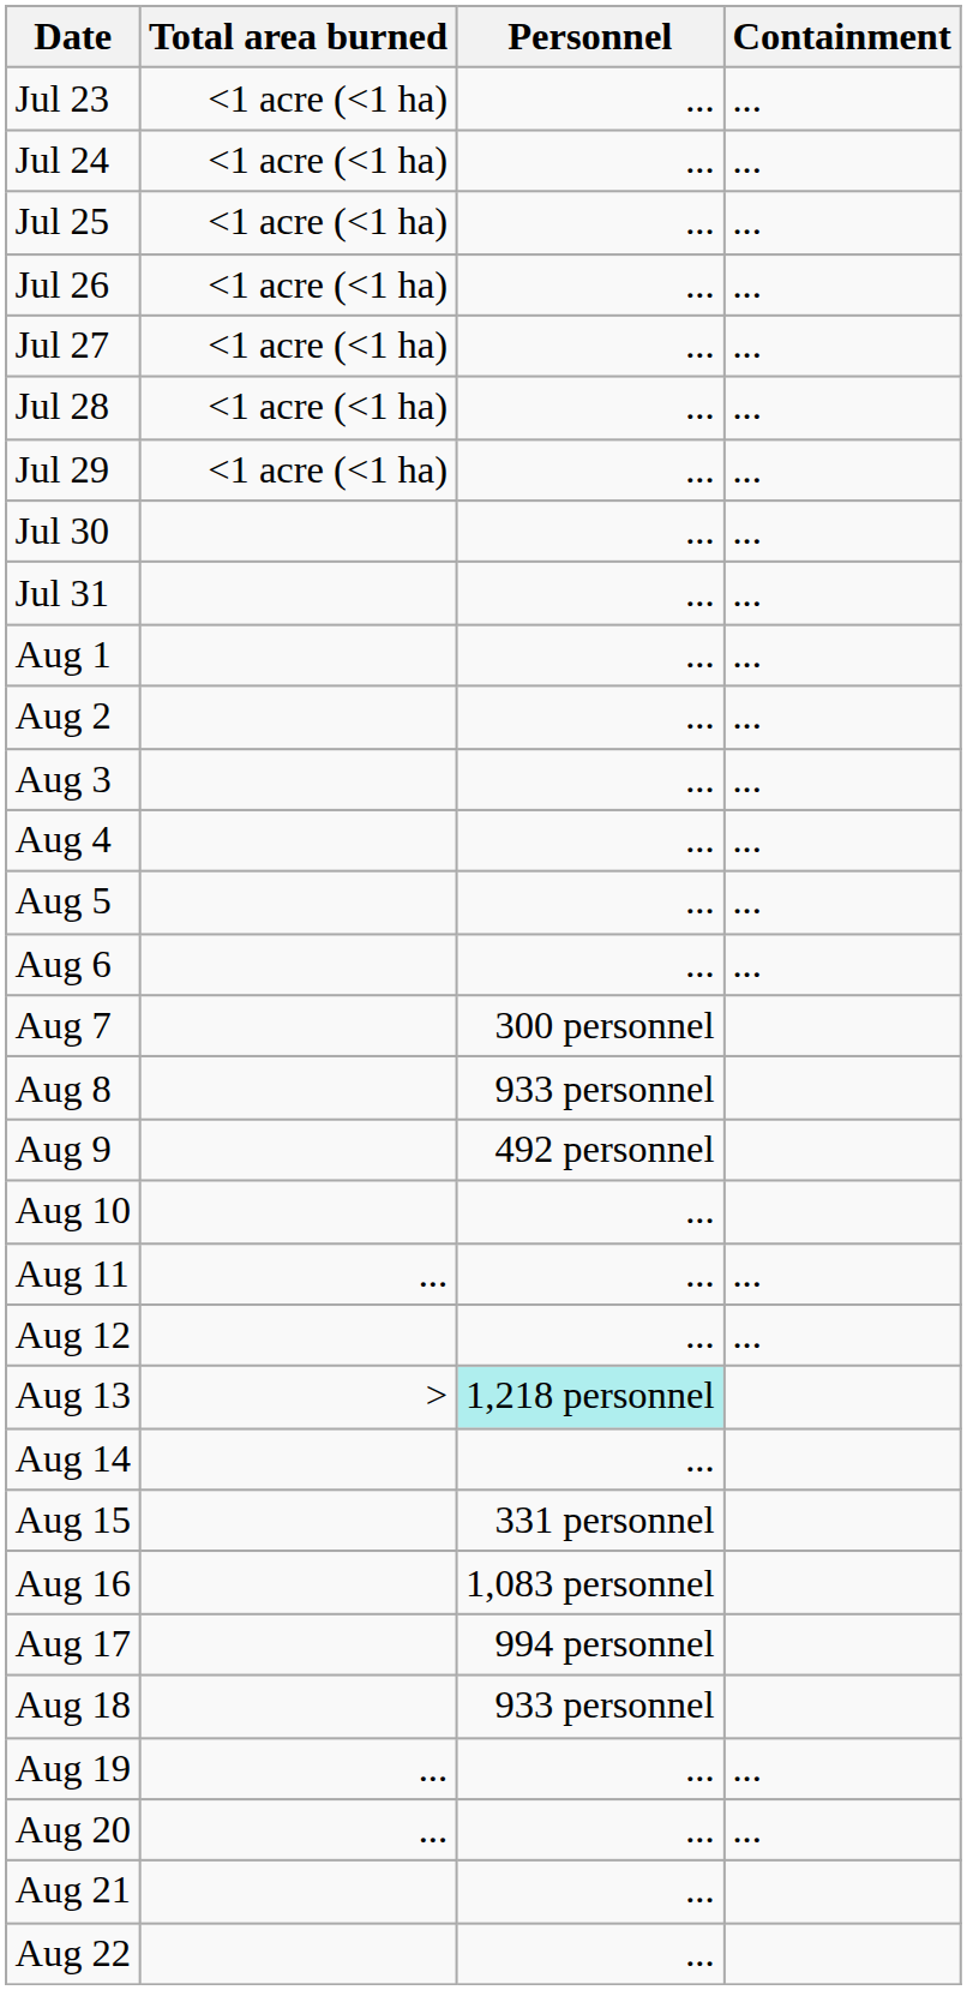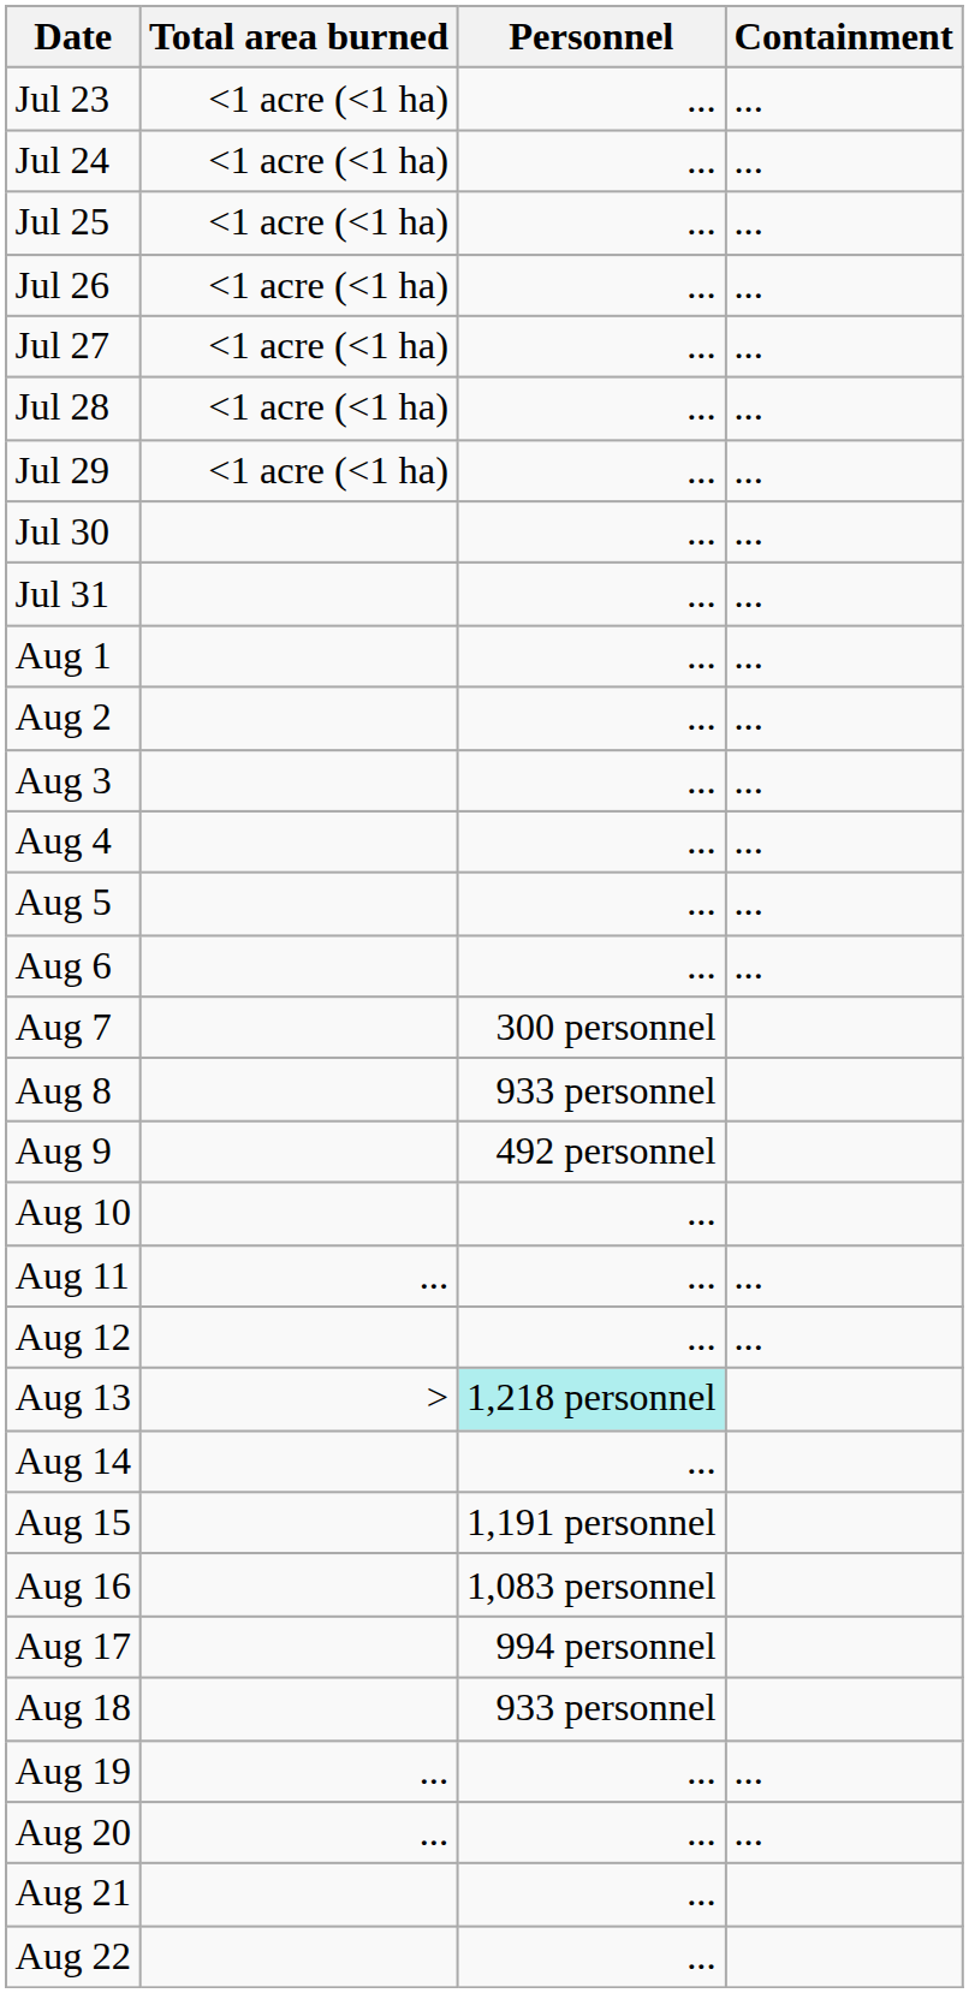 <table class="wikitable" style="text-align: right;">
 <tr>
 <th>Date</th>
 <th>Total area burned</th>
 <th>Personnel</th>
 <th>Containment</th>
 </tr>
 <tr>
 <td style="text-align: left;">Jul 23</td>
 <td><1 acre (<1 ha)</td>
 <td>...</td>
 <td style="text-align: left;">...</td>
 </tr>
 <tr>
 <td style="text-align: left;">Jul 24</td>
 <td><1 acre (<1 ha)</td>
 <td>...</td>
 <td style="text-align: left;">...</td>
 </tr>
 <tr>
 <td style="text-align: left;">Jul 25</td>
 <td><1 acre (<1 ha)</td>
 <td>...</td>
 <td style="text-align: left;">...</td>
 </tr>
 <tr>
 <td style="text-align: left;">Jul 26</td>
 <td><1 acre (<1 ha)</td>
 <td>...</td>
 <td style="text-align: left;">...</td>
 </tr>
 <tr>
 <td style="text-align: left;">Jul 27</td>
 <td><1 acre (<1 ha)</td>
 <td>...</td>
 <td style="text-align: left;">...</td>
 </tr>
 <tr>
 <td style="text-align: left;">Jul 28</td>
 <td><1 acre (<1 ha)</td>
 <td>...</td>
 <td style="text-align: left;">...</td>
 </tr>
 <tr>
 <td style="text-align: left;">Jul 29</td>
 <td><1 acre (<1 ha)</td>
 <td>...</td>
 <td style="text-align: left;">...</td>
 </tr>
 <tr>
 <td style="text-align: left;">Jul 30</td>
 <td></td>
 <td>...</td>
 <td style="text-align: left;">...</td>
 </tr>
 <tr>
 <td style="text-align: left;">Jul 31</td>
 <td></td>
 <td>...</td>
 <td style="text-align: left;">...</td>
 </tr>
 <tr>
 <td style="text-align: left;">Aug 1</td>
 <td></td>
 <td>...</td>
 <td style="text-align: left;">...</td>
 </tr>
 <tr>
 <td style="text-align: left;">Aug 2</td>
 <td></td>
 <td>...</td>
 <td style="text-align: left;">...</td>
 </tr>
 <tr>
 <td style="text-align: left;">Aug 3</td>
 <td></td>
 <td>...</td>
 <td style="text-align: left;">...</td>
 </tr>
 <tr>
 <td style="text-align: left;">Aug 4</td>
 <td></td>
 <td>...</td>
 <td style="text-align: left;">...</td>
 </tr>
 <tr>
 <td style="text-align: left;">Aug 5</td>
 <td></td>
 <td>...</td>
 <td style="text-align: left;">...</td>
 </tr>
 <tr>
 <td style="text-align: left;">Aug 6</td>
 <td></td>
 <td>...</td>
 <td style="text-align: left;">...</td>
 </tr>
 <tr>
 <td style="text-align: left;">Aug 7</td>
 <td></td>
 <td>300 personnel</td>
 <td style="text-align: left;"></td>
 </tr>
 <tr>
 <td style="text-align: left;">Aug 8</td>
 <td></td>
 <td>933 personnel</td>
 <td style="text-align: left;"></td>
 </tr>
 <tr>
 <td style="text-align: left;">Aug 9</td>
 <td></td>
 <td>492 personnel</td>
 <td style="text-align: left;"></td>
 </tr>
 <tr>
 <td style="text-align: left;">Aug 10</td>
 <td></td>
 <td>...</td>
 <td style="text-align: left;"></td>
 </tr>
 <tr>
 <td style="text-align: left;">Aug 11</td>
 <td>...</td>
 <td>...</td>
 <td style="text-align: left;">...</td>
 </tr>
 <tr>
 <td style="text-align: left;">Aug 12</td>
 <td></td>
 <td>...</td>
 <td style="text-align: left;">...</td>
 </tr>
 <tr>
 <td style="text-align: left;">Aug 13</td>
 <td>></td>
 <td style="background: paleturquoise;">1,218 personnel</td>
 <td style="text-align: left;"></td>
 </tr>
 <tr>
 <td style="text-align: left;">Aug 14</td>
 <td></td>
 <td>...</td>
 <td style="text-align: left;"></td>
 </tr>
 <tr>
 <td style="text-align: left;">Aug 15</td>
 <td></td>
-<td>331 personnel</td>
+<td>1,191 personnel</td>
 <td style="text-align: left;"></td>
 </tr>
 <tr>
 <td style="text-align: left;">Aug 16</td>
 <td></td>
 <td>1,083 personnel</td>
 <td style="text-align: left;"></td>
 </tr>
 <tr>
 <td style="text-align: left;">Aug 17</td>
 <td></td>
 <td>994 personnel</td>
 <td style="text-align: left;"></td>
 </tr>
 <tr>
 <td style="text-align: left;">Aug 18</td>
 <td></td>
 <td>933 personnel</td>
 <td style="text-align: left;"></td>
 </tr>
 <tr>
 <td style="text-align: left;">Aug 19</td>
 <td>...</td>
 <td>...</td>
 <td style="text-align: left;">...</td>
 </tr>
 <tr>
 <td style="text-align: left;">Aug 20</td>
 <td>...</td>
 <td>...</td>
 <td style="text-align: left;">...</td>
 </tr>
 <tr>
 <td style="text-align: left;">Aug 21</td>
 <td></td>
 <td>...</td>
 <td style="text-align: left;"></td>
 </tr>
 <tr>
 <td style="text-align: left;">Aug 22</td>
 <td></td>
 <td>...</td>
 <td style="text-align: left;"></td>
 </tr>
 </table>
